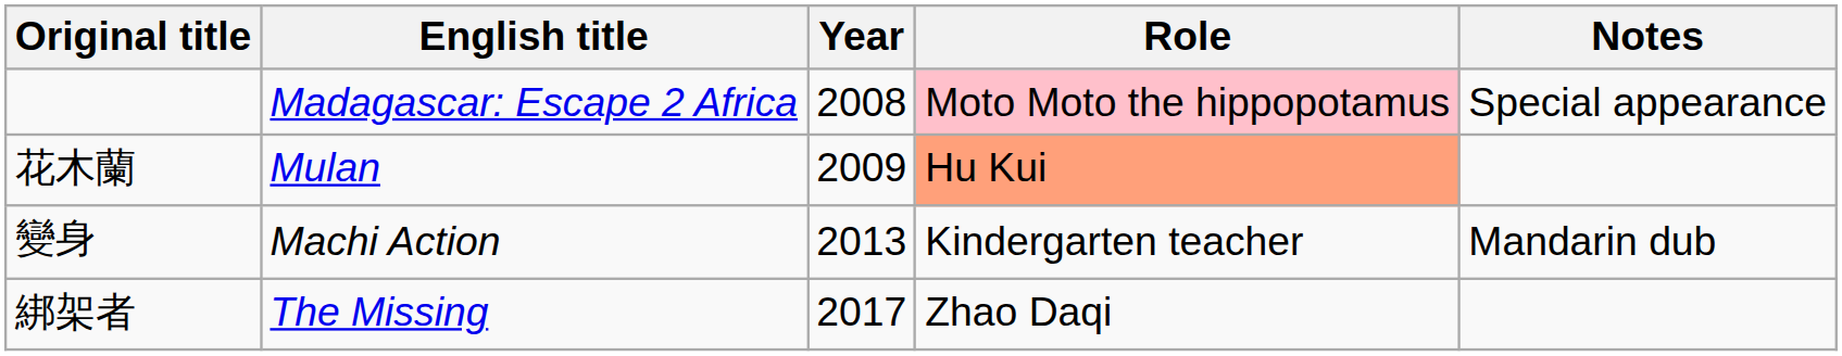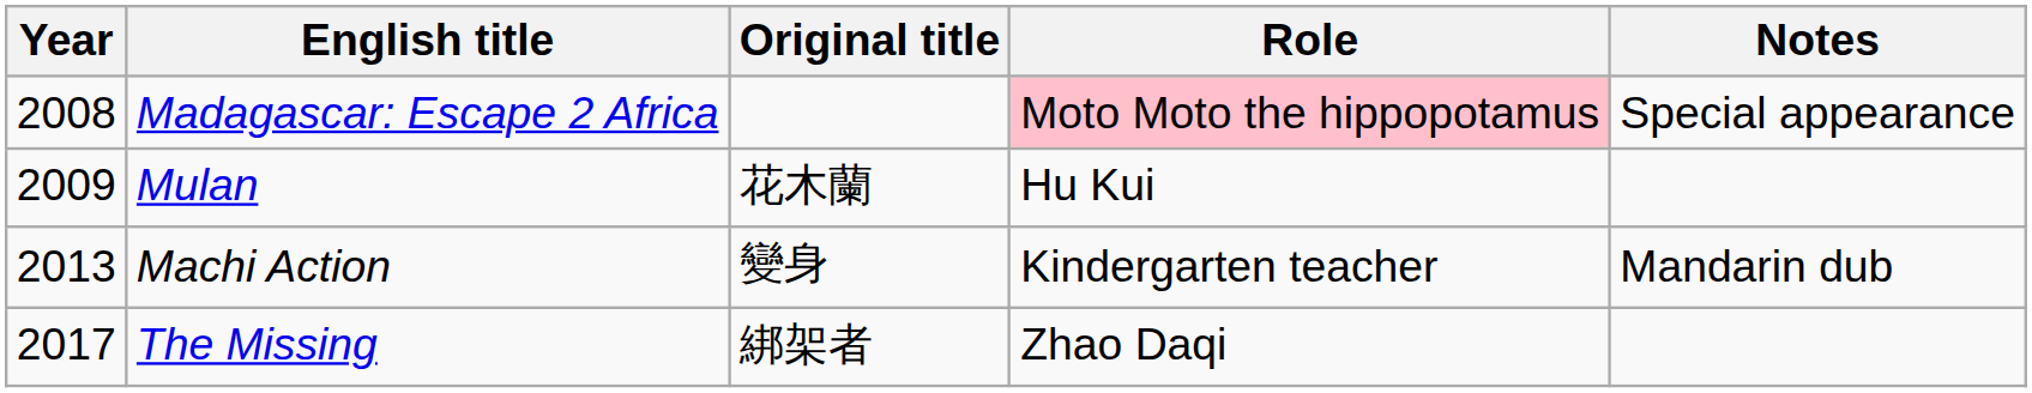 <table class="wikitable sortable">
 <tr>
+<th>Year</th>
+<th>English title</th>
 <th>Original title</th>
-<th>English title</th>
-<th>Year</th>
 <th>Role</th>
 <th class="unsortable">Notes</th>
 </tr>
 <tr>
+<td>2008</td>
+<td><em><a href='#'>Madagascar: Escape 2 Africa</a></em></td>
 <td></td>
-<td><em><a href='#'>Madagascar: Escape 2 Africa</a></em></td>
-<td>2008</td>
 <td style="background: pink;">Moto Moto the hippopotamus</td>
 <td>Special appearance</td>
 </tr>
 <tr>
+<td>2009</td>
+<td><em><a href='#'>Mulan</a></em></td>
 <td>花木蘭</td>
-<td><em><a href='#'>Mulan</a></em></td>
-<td>2009</td>
-<td style="background: lightsalmon;">Hu Kui</td>
+<td>Hu Kui</td>
 <td></td>
 </tr>
 <tr>
+<td>2013</td>
+<td><em>Machi Action</em></td>
 <td>變身</td>
-<td><em>Machi Action</em></td>
-<td>2013</td>
 <td>Kindergarten teacher</td>
 <td>Mandarin dub</td>
 </tr>
 <tr>
+<td>2017</td>
+<td><em><a href='#'>The Missing</a></em></td>
 <td>綁架者</td>
-<td><em><a href='#'>The Missing</a></em></td>
-<td>2017</td>
 <td>Zhao Daqi</td>
 <td></td>
 </tr>
 </table>
